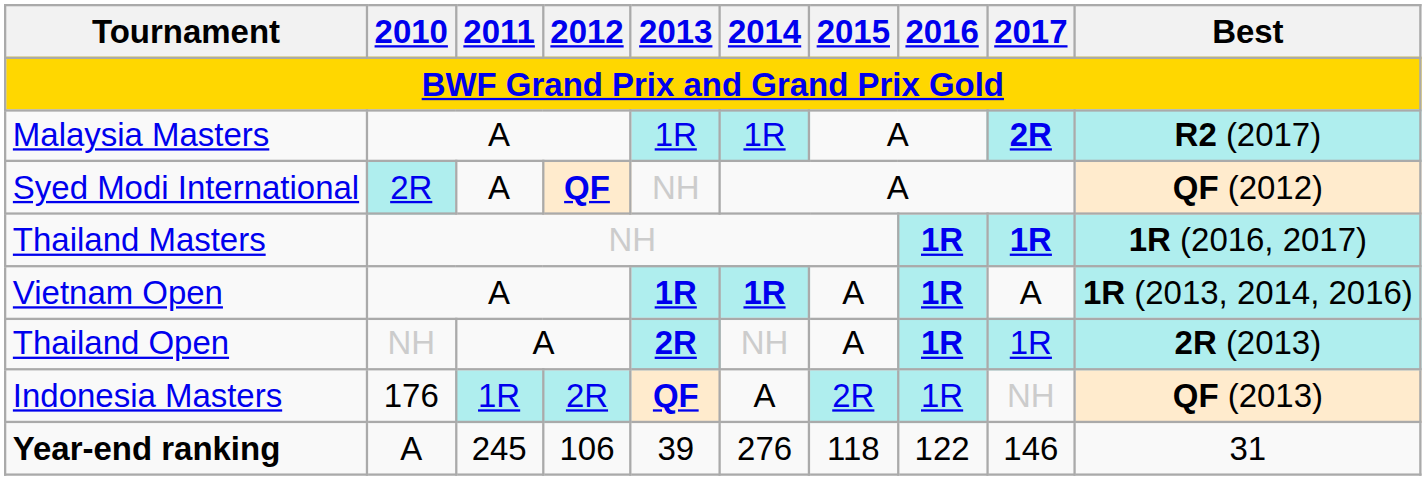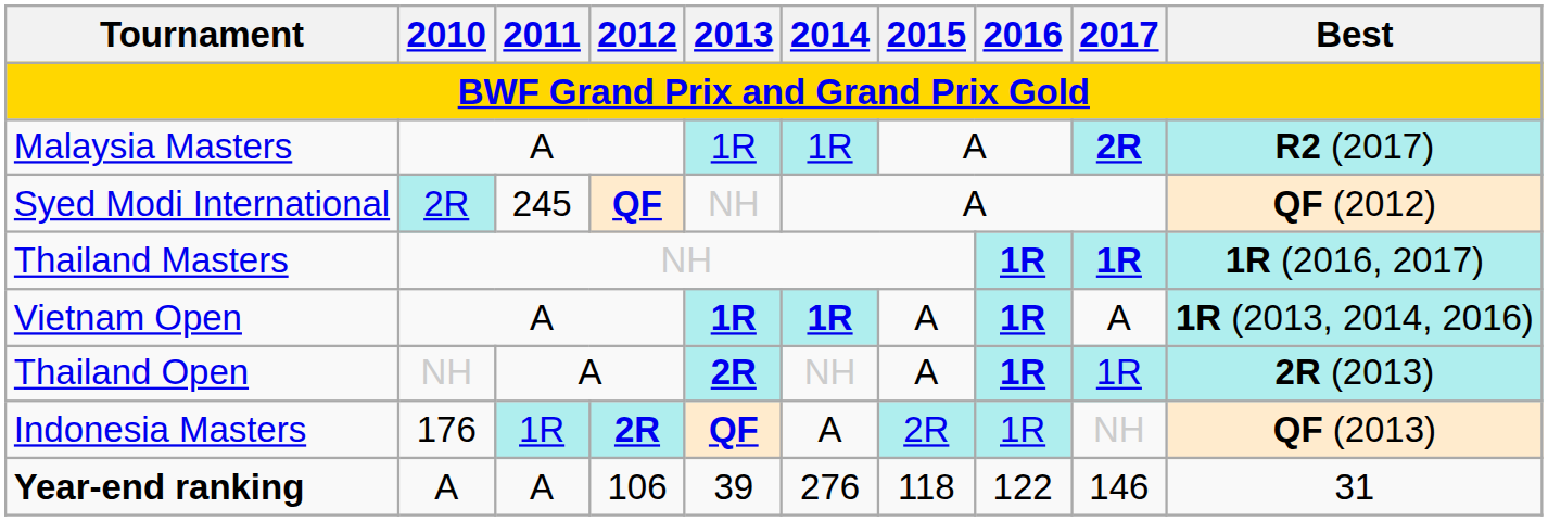 <table style='font-size: 90%; text-align:center;' class='wikitable'>
 <tr>
 <th>Tournament</th>
 <th><a href='#'>2010</a></th>
 <th><a href='#'>2011</a></th>
 <th><a href='#'>2012</a></th>
 <th><a href='#'>2013</a></th>
 <th><a href='#'>2014</a></th>
 <th><a href='#'>2015</a></th>
 <th><a href='#'>2016</a></th>
 <th><a href='#'>2017</a></th>
 <th>Best</th>
 </tr>
 <tr bgcolor=FFD700>
 <td colspan="10" align=center><strong><a href='#'>BWF Grand Prix and Grand Prix Gold</a></strong></td>
 </tr>
 <tr>
 <td align=left><a href='#'>Malaysia Masters</a></td>
 <td colspan="3">A</td>
 <td bgcolor=AFEEEE><a href='#'>1R</a></td>
 <td bgcolor=AFEEEE><a href='#'>1R</a></td>
 <td colspan="2">A</td>
 <td bgcolor=AFEEEE><a href='#'><strong>2R</strong></a></td>
 <td bgcolor=AFEEEE><strong>R2</strong> (2017)</td>
 </tr>
 <tr>
 <td align=left><a href='#'>Syed Modi International</a></td>
 <td bgcolor=AFEEEE><a href='#'>2R</a></td>
-<td>A</td>
+<td>245</td>
 <td bgcolor=FFEBCD><a href='#'><strong>QF</strong></a></td>
 <td style=color:#ccc>NH</td>
 <td colspan="4">A</td>
 <td bgcolor=FFEBCD><strong>QF</strong> (2012)</td>
 </tr>
 <tr>
 <td align=left><a href='#'>Thailand Masters</a></td>
 <td colspan="6" style=color:#ccc>NH</td>
 <td bgcolor=AFEEEE><a href='#'><strong>1R</strong></a></td>
 <td bgcolor=AFEEEE><a href='#'><strong>1R</strong></a></td>
 <td bgcolor=AFEEEE><strong>1R</strong> (2016, 2017)</td>
 </tr>
 <tr>
 <td align=left><a href='#'>Vietnam Open</a></td>
 <td colspan="3">A</td>
 <td bgcolor=AFEEEE><a href='#'><strong>1R</strong></a></td>
 <td bgcolor=AFEEEE><a href='#'><strong>1R</strong></a></td>
 <td>A</td>
 <td bgcolor=AFEEEE><a href='#'><strong>1R</strong></a></td>
 <td>A</td>
 <td bgcolor=AFEEEE><strong>1R</strong> (2013, 2014, 2016)</td>
 </tr>
 <tr>
 <td align=left><a href='#'>Thailand Open</a></td>
 <td style=color:#ccc>NH</td>
 <td colspan="2">A</td>
 <td bgcolor=AFEEEE><a href='#'><strong>2R</strong></a></td>
 <td style=color:#ccc>NH</td>
 <td>A</td>
 <td bgcolor=AFEEEE><strong><a href='#'>1R</a></strong></td>
 <td bgcolor=AFEEEE><a href='#'>1R</a></td>
 <td bgcolor=AFEEEE><strong>2R</strong> (2013)</td>
 </tr>
 <tr>
 <td align=left><a href='#'>Indonesia Masters</a></td>
 <td>176</td>
 <td bgcolor=AFEEEE><a href='#'>1R</a></td>
-<td bgcolor=AFEEEE><a href='#'>2R</a></td>
+<td bgcolor=AFEEEE><strong><a href='#'>2R</a></strong></td>
 <td bgcolor=FFEBCD><a href='#'><strong>QF</strong></a></td>
 <td>A</td>
 <td bgcolor=AFEEEE><a href='#'>2R</a></td>
 <td bgcolor=AFEEEE><a href='#'>1R</a></td>
 <td style=color:#ccc>NH</td>
 <td bgcolor=FFEBCD><strong>QF</strong> (2013)</td>
 </tr>
 <tr>
 <td align=left><strong>Year-end ranking</strong></td>
 <td>A</td>
-<td>245</td>
+<td>A</td>
 <td>106</td>
 <td>39</td>
 <td>276</td>
 <td>118</td>
 <td>122</td>
 <td>146</td>
 <td>31</td>
 </tr>
 </table>
